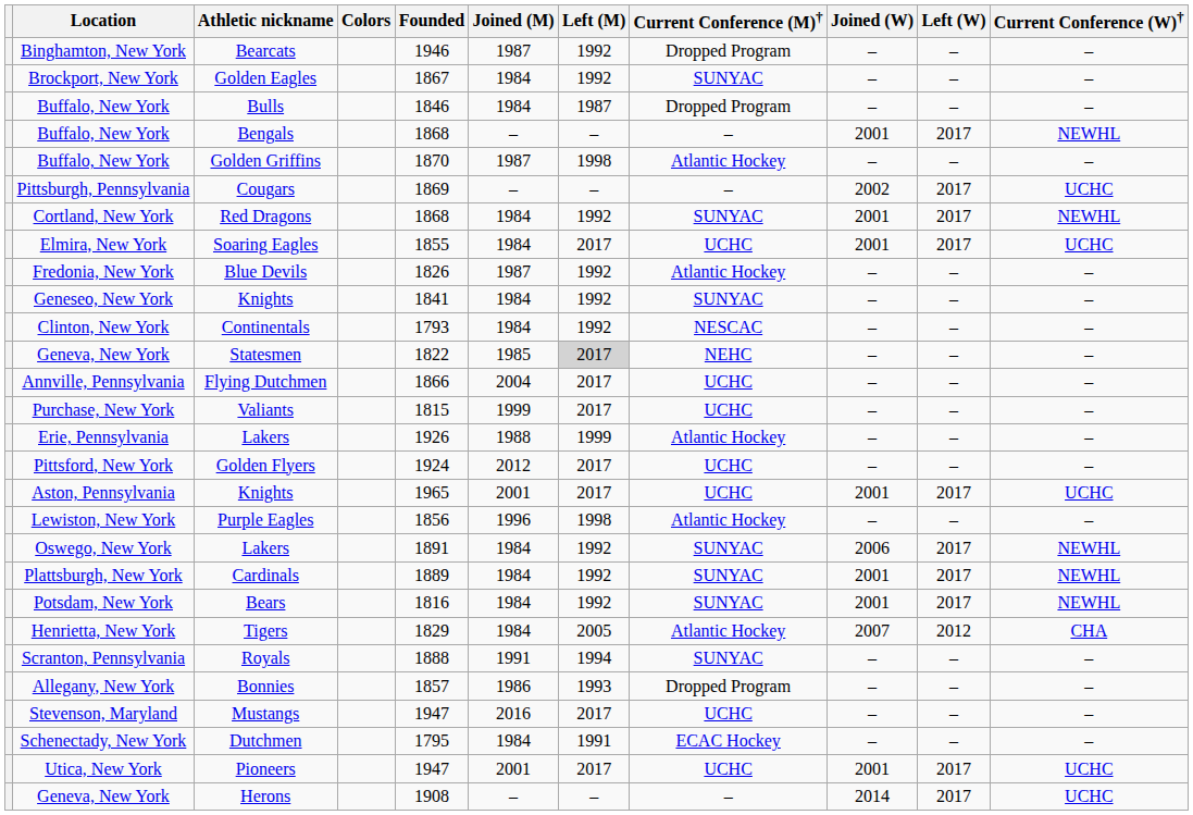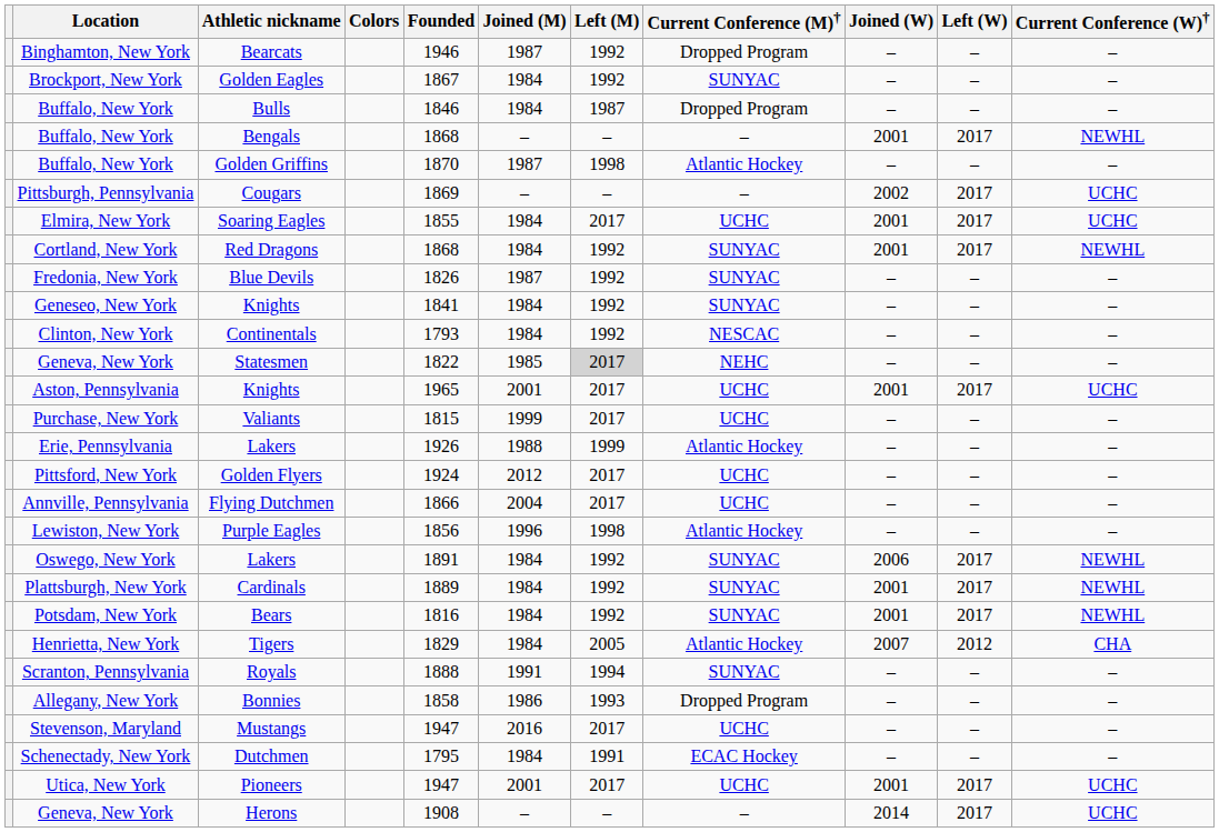 <table class="wikitable sortable" style="text-align:center">
 <tr>
 <th></th>
 <th>Location</th>
 <th>Athletic nickname</th>
 <th>Colors</th>
 <th>Founded</th>
 <th>Joined (M)</th>
 <th>Left (M)</th>
 <th>Current Conference (M)<sup>†</sup></th>
 <th>Joined (W)</th>
 <th>Left (W)</th>
 <th>Current Conference (W)<sup>†</sup></th>
 </tr>
 <tr>
 <th></th>
 <td><a href='#'>Binghamton, New York</a></td>
 <td><a href='#'>Bearcats</a></td>
 <td style="text-align:right;"></td>
 <td>1946</td>
 <td>1987</td>
 <td>1992</td>
 <td>Dropped Program</td>
 <td>–</td>
 <td>–</td>
 <td>–</td>
 </tr>
 <tr>
 <th></th>
 <td><a href='#'>Brockport, New York</a></td>
 <td><a href='#'>Golden Eagles</a></td>
 <td style="text-align:right;"></td>
 <td>1867</td>
 <td>1984</td>
 <td>1992</td>
 <td><a href='#'>SUNYAC</a></td>
 <td>–</td>
 <td>–</td>
 <td>–</td>
 </tr>
 <tr>
 <th></th>
 <td><a href='#'>Buffalo, New York</a></td>
 <td><a href='#'>Bulls</a></td>
 <td style="text-align:right;"></td>
 <td>1846</td>
 <td>1984</td>
 <td>1987</td>
 <td>Dropped Program</td>
 <td>–</td>
 <td>–</td>
 <td>–</td>
 </tr>
 <tr>
 <th></th>
 <td><a href='#'>Buffalo, New York</a></td>
 <td><a href='#'>Bengals</a></td>
 <td style="text-align:right;"></td>
 <td>1868</td>
 <td>–</td>
 <td>–</td>
 <td>–</td>
 <td>2001</td>
 <td>2017</td>
 <td><a href='#'>NEWHL</a></td>
 </tr>
 <tr>
 <th></th>
 <td><a href='#'>Buffalo, New York</a></td>
 <td><a href='#'>Golden Griffins</a></td>
 <td style="text-align:right;"></td>
 <td>1870</td>
 <td>1987</td>
 <td>1998</td>
 <td><a href='#'>Atlantic Hockey</a></td>
 <td>–</td>
 <td>–</td>
 <td>–</td>
 </tr>
 <tr>
 <th></th>
 <td><a href='#'>Pittsburgh, Pennsylvania</a></td>
 <td><a href='#'>Cougars</a></td>
 <td style="text-align:right;"></td>
 <td>1869</td>
 <td>–</td>
 <td>–</td>
 <td>–</td>
 <td>2002</td>
 <td>2017</td>
 <td><a href='#'>UCHC</a></td>
 </tr>
 <tr>
 <th></th>
+<td><a href='#'>Elmira, New York</a></td>
+<td><a href='#'>Soaring Eagles</a></td>
+<td style="text-align:right;"></td>
+<td>1855</td>
+<td>1984</td>
+<td>2017</td>
+<td><a href='#'>UCHC</a></td>
+<td>2001</td>
+<td>2017</td>
+<td><a href='#'>UCHC</a></td>
+</tr>
+<tr>
+<th></th>
 <td><a href='#'>Cortland, New York</a></td>
 <td><a href='#'>Red Dragons</a></td>
 <td style="text-align:right;"></td>
 <td>1868</td>
 <td>1984</td>
 <td>1992</td>
 <td><a href='#'>SUNYAC</a></td>
 <td>2001</td>
 <td>2017</td>
 <td><a href='#'>NEWHL</a></td>
 </tr>
 <tr>
 <th></th>
-<td><a href='#'>Elmira, New York</a></td>
-<td><a href='#'>Soaring Eagles</a></td>
-<td style="text-align:right;"></td>
-<td>1855</td>
-<td>1984</td>
-<td>2017</td>
-<td><a href='#'>UCHC</a></td>
-<td>2001</td>
-<td>2017</td>
-<td><a href='#'>UCHC</a></td>
-</tr>
-<tr>
-<th></th>
 <td><a href='#'>Fredonia, New York</a></td>
 <td><a href='#'>Blue Devils</a></td>
 <td style="text-align:right;"></td>
 <td>1826</td>
 <td>1987</td>
 <td>1992</td>
-<td><a href='#'>Atlantic Hockey</a></td>
+<td><a href='#'>SUNYAC</a></td>
 <td>–</td>
 <td>–</td>
 <td>–</td>
 </tr>
 <tr>
 <th></th>
 <td><a href='#'>Geneseo, New York</a></td>
 <td><a href='#'>Knights</a></td>
 <td style="text-align:right;"></td>
 <td>1841</td>
 <td>1984</td>
 <td>1992</td>
 <td><a href='#'>SUNYAC</a></td>
 <td>–</td>
 <td>–</td>
 <td>–</td>
 </tr>
 <tr>
 <th></th>
 <td><a href='#'>Clinton, New York</a></td>
 <td><a href='#'>Continentals</a></td>
 <td style="text-align:right;"></td>
 <td>1793</td>
 <td>1984</td>
 <td>1992</td>
 <td><a href='#'>NESCAC</a></td>
 <td>–</td>
 <td>–</td>
 <td>–</td>
 </tr>
 <tr>
 <th></th>
 <td><a href='#'>Geneva, New York</a></td>
 <td><a href='#'>Statesmen</a></td>
 <td style="text-align:right;"></td>
 <td>1822</td>
 <td>1985</td>
 <td style="background: lightgrey;">2017</td>
 <td><a href='#'>NEHC</a></td>
 <td>–</td>
 <td>–</td>
 <td>–</td>
 </tr>
 <tr>
 <th></th>
-<td><a href='#'>Annville, Pennsylvania</a></td>
-<td><a href='#'>Flying Dutchmen</a></td>
+<td><a href='#'>Aston, Pennsylvania</a></td>
+<td><a href='#'>Knights</a></td>
 <td style="text-align:right;"></td>
-<td>1866</td>
-<td>2004</td>
+<td>1965</td>
+<td>2001</td>
 <td>2017</td>
 <td><a href='#'>UCHC</a></td>
-<td>–</td>
-<td>–</td>
-<td>–</td>
+<td>2001</td>
+<td>2017</td>
+<td><a href='#'>UCHC</a></td>
 </tr>
 <tr>
 <th></th>
 <td><a href='#'>Purchase, New York</a></td>
 <td><a href='#'>Valiants</a></td>
 <td style="text-align:right;"></td>
 <td>1815</td>
 <td>1999</td>
 <td>2017</td>
 <td><a href='#'>UCHC</a></td>
 <td>–</td>
 <td>–</td>
 <td>–</td>
 </tr>
 <tr>
 <th></th>
 <td><a href='#'>Erie, Pennsylvania</a></td>
 <td><a href='#'>Lakers</a></td>
 <td style="text-align:right;"></td>
 <td>1926</td>
 <td>1988</td>
 <td>1999</td>
 <td><a href='#'>Atlantic Hockey</a></td>
 <td>–</td>
 <td>–</td>
 <td>–</td>
 </tr>
 <tr>
 <th></th>
 <td><a href='#'>Pittsford, New York</a></td>
 <td><a href='#'>Golden Flyers</a></td>
 <td style="text-align:right;"></td>
 <td>1924</td>
 <td>2012</td>
 <td>2017</td>
 <td><a href='#'>UCHC</a></td>
 <td>–</td>
 <td>–</td>
 <td>–</td>
 </tr>
 <tr>
 <th></th>
-<td><a href='#'>Aston, Pennsylvania</a></td>
-<td><a href='#'>Knights</a></td>
+<td><a href='#'>Annville, Pennsylvania</a></td>
+<td><a href='#'>Flying Dutchmen</a></td>
 <td style="text-align:right;"></td>
-<td>1965</td>
-<td>2001</td>
+<td>1866</td>
+<td>2004</td>
 <td>2017</td>
 <td><a href='#'>UCHC</a></td>
-<td>2001</td>
-<td>2017</td>
-<td><a href='#'>UCHC</a></td>
+<td>–</td>
+<td>–</td>
+<td>–</td>
 </tr>
 <tr>
 <th></th>
 <td><a href='#'>Lewiston, New York</a></td>
 <td><a href='#'>Purple Eagles</a></td>
 <td style="text-align:right;"></td>
 <td>1856</td>
 <td>1996</td>
 <td>1998</td>
 <td><a href='#'>Atlantic Hockey</a></td>
 <td>–</td>
 <td>–</td>
 <td>–</td>
 </tr>
 <tr>
 <th></th>
 <td><a href='#'>Oswego, New York</a></td>
 <td><a href='#'>Lakers</a></td>
 <td style="text-align:right;"></td>
 <td>1891</td>
 <td>1984</td>
 <td>1992</td>
 <td><a href='#'>SUNYAC</a></td>
 <td>2006</td>
 <td>2017</td>
 <td><a href='#'>NEWHL</a></td>
 </tr>
 <tr>
 <th></th>
 <td><a href='#'>Plattsburgh, New York</a></td>
 <td><a href='#'>Cardinals</a></td>
 <td style="text-align:right;"></td>
 <td>1889</td>
 <td>1984</td>
 <td>1992</td>
 <td><a href='#'>SUNYAC</a></td>
 <td>2001</td>
 <td>2017</td>
 <td><a href='#'>NEWHL</a></td>
 </tr>
 <tr>
 <th></th>
 <td><a href='#'>Potsdam, New York</a></td>
 <td><a href='#'>Bears</a></td>
 <td style="text-align:right;"></td>
 <td>1816</td>
 <td>1984</td>
 <td>1992</td>
 <td><a href='#'>SUNYAC</a></td>
 <td>2001</td>
 <td>2017</td>
 <td><a href='#'>NEWHL</a></td>
 </tr>
 <tr>
 <th></th>
 <td><a href='#'>Henrietta, New York</a></td>
 <td><a href='#'>Tigers</a></td>
 <td style="text-align:right;"></td>
 <td>1829</td>
 <td>1984</td>
 <td>2005</td>
 <td><a href='#'>Atlantic Hockey</a></td>
 <td>2007</td>
 <td>2012</td>
 <td><a href='#'>CHA</a></td>
 </tr>
 <tr>
 <th></th>
 <td><a href='#'>Scranton, Pennsylvania</a></td>
 <td><a href='#'>Royals</a></td>
 <td style="text-align:right;"></td>
 <td>1888</td>
 <td>1991</td>
 <td>1994</td>
 <td><a href='#'>SUNYAC</a></td>
 <td>–</td>
 <td>–</td>
 <td>–</td>
 </tr>
 <tr>
 <th></th>
 <td><a href='#'>Allegany, New York</a></td>
 <td><a href='#'>Bonnies</a></td>
 <td style="text-align:right;"></td>
-<td>1857</td>
+<td>1858</td>
 <td>1986</td>
 <td>1993</td>
 <td>Dropped Program</td>
 <td>–</td>
 <td>–</td>
 <td>–</td>
 </tr>
 <tr>
 <th></th>
 <td><a href='#'>Stevenson, Maryland</a></td>
 <td><a href='#'>Mustangs</a></td>
 <td style="text-align:right;"></td>
 <td>1947</td>
 <td>2016</td>
 <td>2017</td>
 <td><a href='#'>UCHC</a></td>
 <td>–</td>
 <td>–</td>
 <td>–</td>
 </tr>
 <tr>
 <th></th>
 <td><a href='#'>Schenectady, New York</a></td>
 <td><a href='#'>Dutchmen</a></td>
 <td style="text-align:right;"></td>
 <td>1795</td>
 <td>1984</td>
 <td>1991</td>
 <td><a href='#'>ECAC Hockey</a></td>
 <td>–</td>
 <td>–</td>
 <td>–</td>
 </tr>
 <tr>
 <th></th>
 <td><a href='#'>Utica, New York</a></td>
 <td><a href='#'>Pioneers</a></td>
 <td style="text-align:right;"></td>
 <td>1947</td>
 <td>2001</td>
 <td>2017</td>
 <td><a href='#'>UCHC</a></td>
 <td>2001</td>
 <td>2017</td>
 <td><a href='#'>UCHC</a></td>
 </tr>
 <tr>
 <th></th>
 <td><a href='#'>Geneva, New York</a></td>
 <td><a href='#'>Herons</a></td>
 <td style="text-align:right;"></td>
 <td>1908</td>
 <td>–</td>
 <td>–</td>
 <td>–</td>
 <td>2014</td>
 <td>2017</td>
 <td><a href='#'>UCHC</a></td>
 </tr>
 <tr>
 </tr>
 </table>
